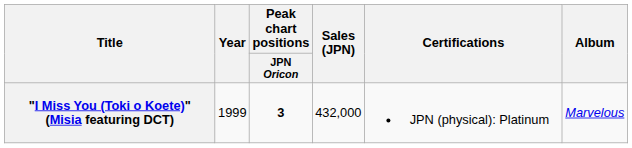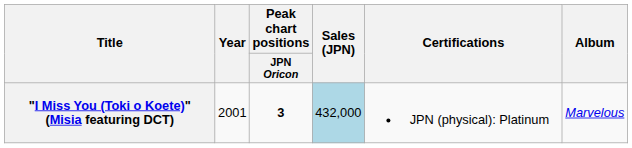 <table class="wikitable plainrowheaders" style="text-align:center;">
 <tr>
 <th scope="col" rowspan="2" style="width:16em;">Title</th>
 <th scope="col" rowspan="2">Year</th>
 <th scope="col" colspan="1">Peak chart positions</th>
 <th scope="col" rowspan="2">Sales<br>(JPN)<br></th>
 <th scope="col" rowspan="2" style="width:15em;">Certifications</th>
 <th scope="col" rowspan="2">Album</th>
 </tr>
 <tr>
 <th style="width:3em;font-size:85%">JPN<br><em>Oricon</em><br></th>
 </tr>
 <tr>
 <th scope="row">"<a href='#'>I Miss You (Toki o Koete)</a>"<br><span>(<a href='#'>Misia</a> featuring DCT)</span></th>
-<td>1999</td>
+<td>2001</td>
 <td><strong>3</strong></td>
-<td>432,000</td>
+<td style="background: lightblue;">432,000</td>
 <td><br><ul><li>JPN <span>(physical)</span>: Platinum</li></ul></td>
 <td><em><a href='#'>Marvelous</a></em></td>
 </tr>
 </table>
